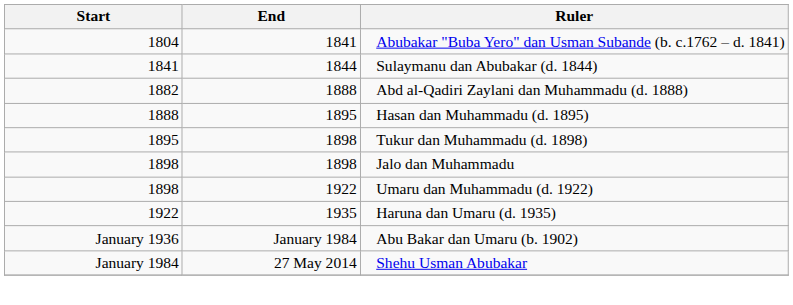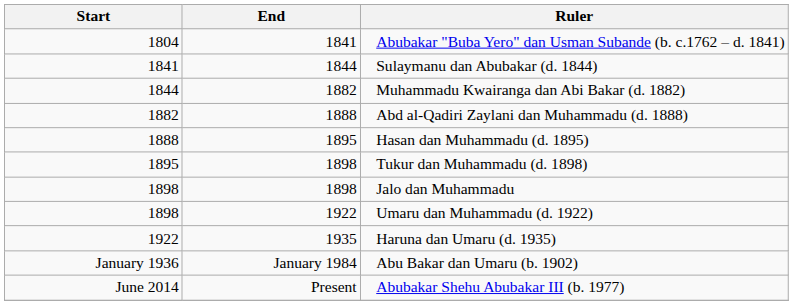 <table class=wikitable style="text-align:right;">
 <tr>
 <th style="width:11em;">Start</th>
 <th style="width:11em;">End</th>
 <th>Ruler</th>
 </tr>
 <tr>
 <td>1804</td>
 <td>1841</td>
 <td style="text-align:left;padding-left:1em;"><a href='#'>Abubakar "Buba Yero" dan Usman Subande</a> (b. c.1762 – d. 1841)</td>
 </tr>
 <tr>
 <td>1841</td>
 <td>1844</td>
 <td style="text-align:left;padding-left:1em;">Sulaymanu dan Abubakar (d. 1844)</td>
+</tr>
+<tr>
+<td>1844</td>
+<td>1882</td>
+<td style="text-align:left;padding-left:1em;">Muhammadu Kwairanga dan Abi Bakar (d. 1882)</td>
 </tr>
 <tr>
 <td>1882</td>
 <td>1888</td>
 <td style="text-align:left;padding-left:1em;">Abd al-Qadiri Zaylani dan Muhammadu (d. 1888)</td>
 </tr>
 <tr>
 <td>1888</td>
 <td>1895</td>
 <td style="text-align:left;padding-left:1em;">Hasan dan Muhammadu (d. 1895)</td>
 </tr>
 <tr>
 <td>1895</td>
 <td>1898</td>
 <td style="text-align:left;padding-left:1em;">Tukur dan Muhammadu (d. 1898)</td>
 </tr>
 <tr>
 <td>1898</td>
 <td>1898</td>
 <td style="text-align:left;padding-left:1em;">Jalo dan Muhammadu</td>
 </tr>
 <tr>
 <td>1898</td>
 <td>1922</td>
 <td style="text-align:left;padding-left:1em;">Umaru dan Muhammadu (d. 1922)</td>
 </tr>
 <tr>
 <td>1922</td>
 <td>1935</td>
 <td style="text-align:left;padding-left:1em;">Haruna dan Umaru (d. 1935)</td>
 </tr>
 <tr>
 <td>January 1936</td>
 <td>January 1984</td>
 <td style="text-align:left;padding-left:1em;">Abu Bakar dan Umaru (b. 1902)</td>
 </tr>
 <tr>
-<td>January 1984</td>
-<td>27 May 2014</td>
-<td style="text-align:left;padding-left:1em;"><a href='#'>Shehu Usman Abubakar</a></td>
+<td>June 2014</td>
+<td>Present</td>
+<td style="text-align:left;padding-left:1em;"><a href='#'>Abubakar Shehu Abubakar III</a> (b. 1977)</td>
 </tr>
 <tr>
 </tr>
 </table>
